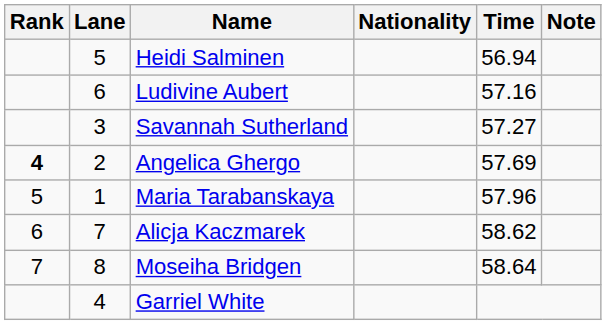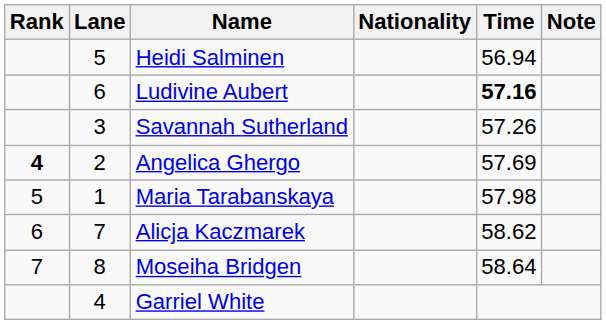 <table class="wikitable sortable" style="text-align:center">
 <tr>
 <th>Rank</th>
 <th>Lane</th>
 <th>Name</th>
 <th>Nationality</th>
 <th>Time</th>
 <th>Note</th>
 </tr>
 <tr>
 <td></td>
 <td>5</td>
 <td align=left><a href='#'>Heidi Salminen</a></td>
 <td align=left></td>
 <td>56.94</td>
 <td></td>
 </tr>
 <tr>
 <td></td>
 <td>6</td>
 <td align=left><a href='#'>Ludivine Aubert</a></td>
 <td align=left></td>
-<td>57.16</td>
+<td><strong>57.16</strong></td>
 <td></td>
 </tr>
 <tr>
 <td></td>
 <td>3</td>
 <td align=left><a href='#'>Savannah Sutherland</a></td>
 <td align=left></td>
-<td>57.27</td>
+<td>57.26</td>
 <td></td>
 </tr>
 <tr>
 <td><strong>4</strong></td>
 <td>2</td>
 <td align=left><a href='#'>Angelica Ghergo</a></td>
 <td align=left></td>
 <td>57.69</td>
 <td></td>
 </tr>
 <tr>
 <td>5</td>
 <td>1</td>
 <td align=left><a href='#'>Maria Tarabanskaya</a></td>
 <td align=left></td>
-<td>57.96</td>
+<td>57.98</td>
 <td></td>
 </tr>
 <tr>
 <td>6</td>
 <td>7</td>
 <td align=left><a href='#'>Alicja Kaczmarek</a></td>
 <td align=left></td>
 <td>58.62</td>
 <td></td>
 </tr>
 <tr>
 <td>7</td>
 <td>8</td>
 <td align=left><a href='#'>Moseiha Bridgen</a></td>
 <td align=left></td>
 <td>58.64</td>
 <td></td>
 </tr>
 <tr>
 <td></td>
 <td>4</td>
 <td align=left><a href='#'>Garriel White</a></td>
 <td align=left></td>
 <td colspan=2></td>
 </tr>
 </table>
